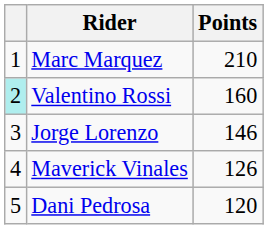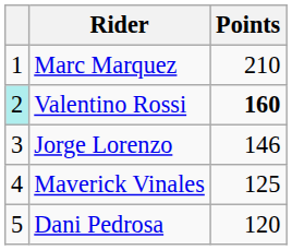 <table class="wikitable" style="font-size: 95%;">
 <tr>
 <th></th>
 <th>Rider</th>
 <th>Points</th>
 </tr>
 <tr>
 <td align=center>1</td>
 <td> <a href='#'>Marc Marquez</a></td>
 <td align=right>210</td>
 </tr>
 <tr>
 <td align=center style="background: paleturquoise;">2</td>
 <td> <a href='#'>Valentino Rossi</a></td>
-<td align=right>160</td>
+<td align=right><strong>160</strong></td>
 </tr>
 <tr>
 <td align=center>3</td>
 <td> <a href='#'>Jorge Lorenzo</a></td>
 <td align=right>146</td>
 </tr>
 <tr>
 <td align=center>4</td>
 <td> <a href='#'>Maverick Vinales</a></td>
-<td align=right>126</td>
+<td align=right>125</td>
 </tr>
 <tr>
 <td align=center>5</td>
 <td> <a href='#'>Dani Pedrosa</a></td>
 <td align=right>120</td>
 </tr>
 </table>
